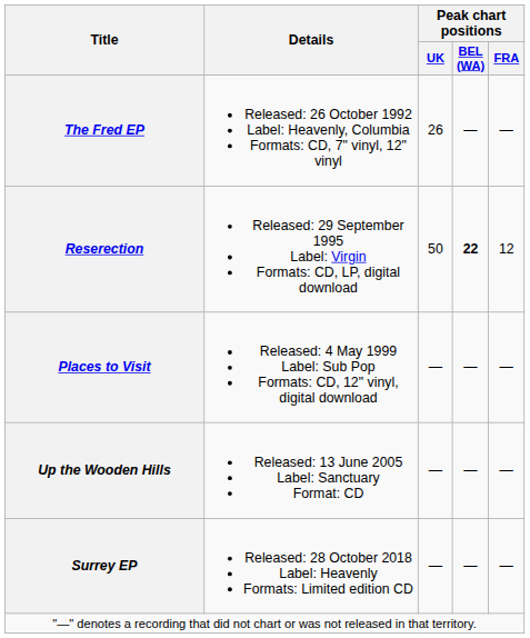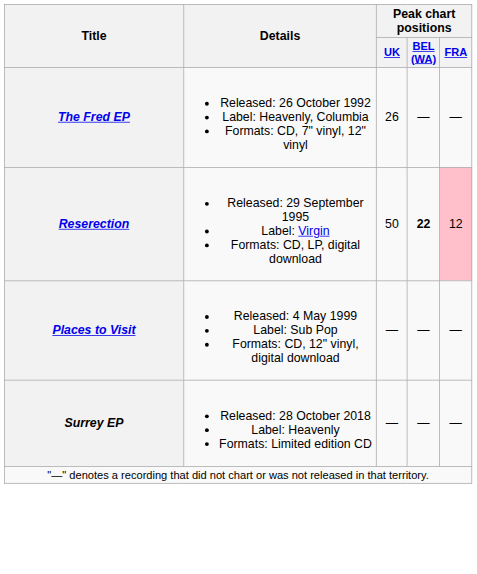 <table class="wikitable plainrowheaders" style="text-align:center">
 <tr>
 <th scope="col" rowspan="2" style="width:16em;">Title</th>
 <th scope="col" rowspan="2" style="width:17em;">Details</th>
 <th scope="col" colspan="3">Peak chart positions</th>
 </tr>
 <tr>
 <th scope="col" style="width:2.5em;font-size:90%;"><a href='#'>UK</a><br></th>
 <th scope="col" style="width:2.5em;font-size:90%;"><a href='#'>BEL<br>(WA)</a><br></th>
 <th scope="col" style="width:2.5em;font-size:90%;"><a href='#'>FRA</a><br></th>
 </tr>
 <tr>
 <th scope="row"><em><a href='#'>The Fred EP</a></em><br></th>
 <td><br><ul><li>Released: 26 October 1992</li><li>Label: Heavenly, Columbia</li><li>Formats: CD, 7" vinyl, 12" vinyl</li></ul></td>
 <td>26</td>
 <td>—</td>
 <td>—</td>
 </tr>
 <tr>
 <th scope="row"><em><a href='#'>Reserection</a></em><br></th>
 <td><br><ul><li>Released: 29 September 1995</li><li>Label: <a href='#'>Virgin</a></li><li>Formats: CD, LP, digital download</li></ul></td>
 <td>50</td>
 <td><strong>22</strong></td>
-<td>12</td>
+<td style="background: pink;">12</td>
 </tr>
 <tr>
 <th scope="row"><em><a href='#'>Places to Visit</a></em></th>
 <td><br><ul><li>Released: 4 May 1999</li><li>Label: Sub Pop</li><li>Formats: CD, 12" vinyl, digital download</li></ul></td>
-<td>—</td>
-<td>—</td>
-<td>—</td>
-</tr>
-<tr>
-<th scope="row"><em>Up the Wooden Hills</em></th>
-<td><br><ul><li>Released: 13 June 2005</li><li>Label: Sanctuary</li><li>Format: CD</li></ul></td>
 <td>—</td>
 <td>—</td>
 <td>—</td>
 </tr>
 <tr>
 <th scope="row"><em>Surrey EP</em></th>
 <td><br><ul><li>Released: 28 October 2018</li><li>Label: Heavenly</li><li>Formats: Limited edition CD</li></ul></td>
 <td>—</td>
 <td>—</td>
 <td>—</td>
 </tr>
 <tr>
 <td colspan="5" style="font-size:90%">"—" denotes a recording that did not chart or was not released in that territory.</td>
 </tr>
 </table>
